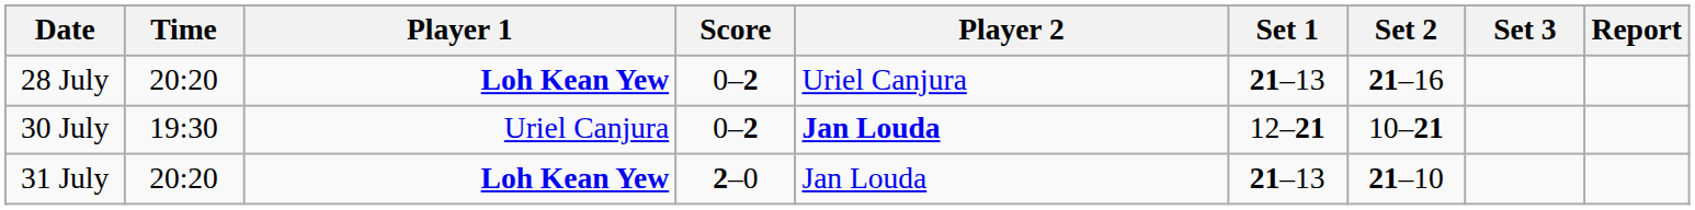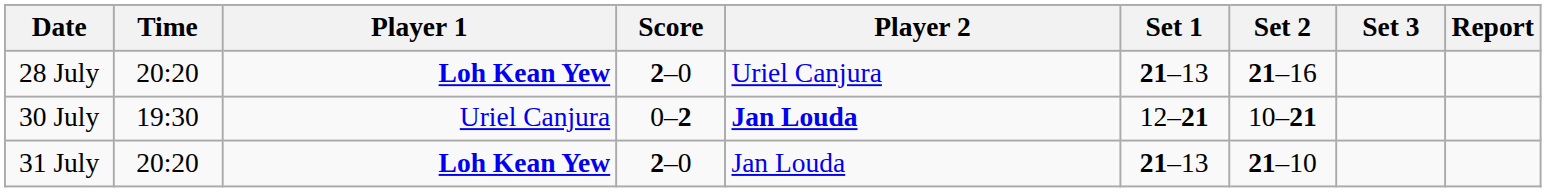 <table class="wikitable" style="font-size:90%; text-align:center">
 <tr>
 <th width="50">Date</th>
 <th width="50">Time</th>
 <th width="200">Player 1</th>
 <th width="50">Score</th>
 <th width="200">Player 2</th>
 <th width="50">Set 1</th>
 <th width="50">Set 2</th>
 <th width="50">Set 3</th>
 <th>Report</th>
 </tr>
 <tr>
 <td>28 July</td>
 <td>20:20</td>
 <td align="right"><strong><a href='#'>Loh Kean Yew</a> </strong></td>
-<td>0–<strong>2</strong></td>
+<td><strong>2</strong>–0</td>
 <td align="left"> <a href='#'>Uriel Canjura</a></td>
 <td><strong>21</strong>–13</td>
 <td><strong>21</strong>–16</td>
 <td></td>
 <td></td>
 </tr>
 <tr>
 <td>30 July</td>
 <td>19:30</td>
 <td align="right"><a href='#'>Uriel Canjura</a> </td>
 <td>0–<strong>2</strong></td>
 <td align="left"><strong> <a href='#'>Jan Louda</a></strong></td>
 <td>12–<strong>21</strong></td>
 <td>10–<strong>21</strong></td>
 <td></td>
 <td></td>
 </tr>
 <tr>
 <td>31 July</td>
 <td>20:20</td>
 <td align="right"><strong><a href='#'>Loh Kean Yew</a> </strong></td>
 <td><strong>2</strong>–0</td>
 <td align="left"> <a href='#'>Jan Louda</a></td>
 <td><strong>21</strong>–13</td>
 <td><strong>21</strong>–10</td>
 <td></td>
 <td></td>
 </tr>
 </table>
